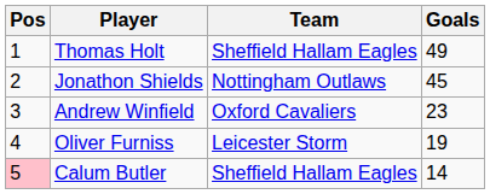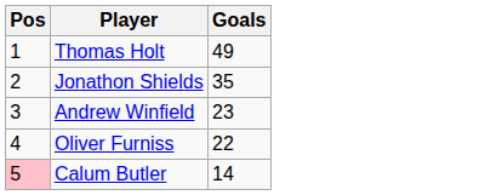 <table class="wikitable">
 <tr>
 <th>Pos</th>
 <th>Player</th>
-<th>Team</th>
 <th>Goals</th>
 </tr>
 <tr>
 <td>1</td>
 <td><a href='#'>Thomas Holt</a></td>
-<td><a href='#'>Sheffield Hallam Eagles</a></td>
 <td>49</td>
 </tr>
 <tr>
 <td>2</td>
 <td><a href='#'>Jonathon Shields</a></td>
-<td><a href='#'>Nottingham Outlaws</a></td>
-<td>45</td>
+<td>35</td>
 </tr>
 <tr>
 <td>3</td>
 <td><a href='#'>Andrew Winfield</a></td>
-<td><a href='#'>Oxford Cavaliers</a></td>
 <td>23</td>
 </tr>
 <tr>
 <td>4</td>
 <td><a href='#'>Oliver Furniss</a></td>
-<td><a href='#'>Leicester Storm</a></td>
-<td>19</td>
+<td>22</td>
 </tr>
 <tr>
 <td style="background: pink;">5</td>
 <td><a href='#'>Calum Butler</a></td>
-<td><a href='#'>Sheffield Hallam Eagles</a></td>
 <td>14</td>
 </tr>
 </table>
